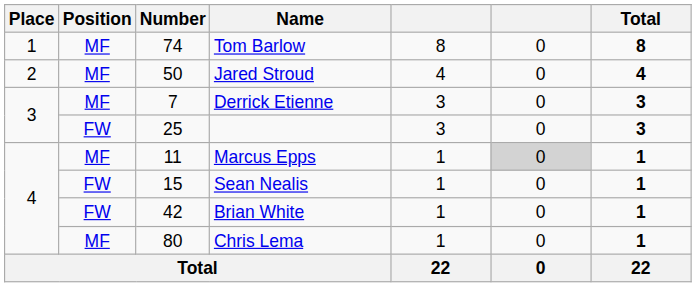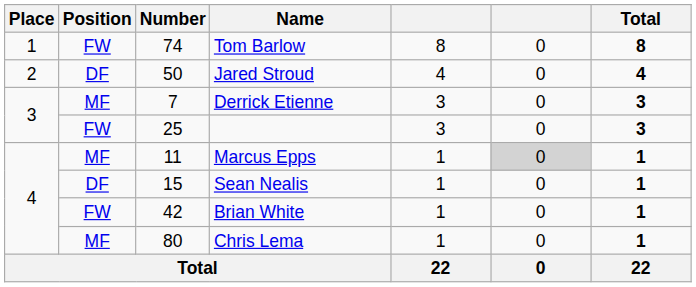 <table class="wikitable" style="font-size: 95%; text-align: center;">
 <tr>
 <th width=40>Place</th>
 <th width=40>Position</th>
 <th width=40>Number</th>
 <th width=150>Name</th>
 <th width=80></th>
 <th width=80></th>
 <th width=80><strong>Total</strong></th>
 </tr>
 <tr>
 <td rowspan="1">1</td>
-<td><a href='#'>MF</a></td>
+<td><a href='#'>FW</a></td>
 <td>74</td>
 <td align=left> <a href='#'>Tom Barlow</a></td>
 <td>8</td>
 <td>0</td>
 <td><strong>8</strong></td>
 </tr>
 <tr>
 <td>2</td>
-<td><a href='#'>MF</a></td>
+<td><a href='#'>DF</a></td>
 <td>50</td>
 <td align=left> <a href='#'>Jared Stroud</a></td>
 <td>4</td>
 <td>0</td>
 <td><strong>4</strong></td>
 </tr>
 <tr>
 <td rowspan="2">3</td>
 <td><a href='#'>MF</a></td>
 <td>7</td>
 <td align=left> <a href='#'>Derrick Etienne</a></td>
 <td>3</td>
 <td>0</td>
 <td><strong>3</strong></td>
 </tr>
 <tr>
 <td><a href='#'>FW</a></td>
 <td>25</td>
 <td align=left></td>
 <td>3</td>
 <td>0</td>
 <td><strong>3</strong></td>
 </tr>
 <tr>
 <td rowspan="4">4</td>
 <td><a href='#'>MF</a></td>
 <td>11</td>
 <td align=left> <a href='#'>Marcus Epps</a></td>
 <td>1</td>
 <td style="background: lightgrey;">0</td>
 <td><strong>1</strong></td>
 </tr>
 <tr>
-<td><a href='#'>FW</a></td>
+<td><a href='#'>DF</a></td>
 <td>15</td>
 <td align=left> <a href='#'>Sean Nealis</a></td>
 <td>1</td>
 <td>0</td>
 <td><strong>1</strong></td>
 </tr>
 <tr>
 <td><a href='#'>FW</a></td>
 <td>42</td>
 <td align=left> <a href='#'>Brian White</a></td>
 <td>1</td>
 <td>0</td>
 <td><strong>1</strong></td>
 </tr>
 <tr>
 <td><a href='#'>MF</a></td>
 <td>80</td>
 <td align=left> <a href='#'>Chris Lema</a></td>
 <td>1</td>
 <td>0</td>
 <td><strong>1</strong></td>
 </tr>
 <tr>
 <th colspan="4">Total</th>
 <th>22</th>
 <th>0</th>
 <th>22</th>
 </tr>
 </table>
